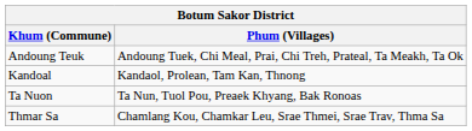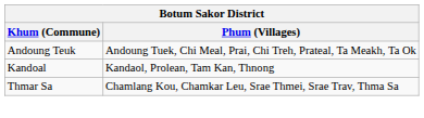 <table class="wikitable">
 <tr>
 <th colspan="2">Botum Sakor District</th>
 </tr>
 <tr>
 <th><a href='#'>Khum</a> (Commune)</th>
 <th><a href='#'>Phum</a> (Villages)</th>
 </tr>
 <tr>
 <td>Andoung Teuk</td>
 <td>Andoung Tuek, Chi Meal, Prai, Chi Treh, Prateal, Ta Meakh, Ta Ok</td>
 </tr>
 <tr>
 <td>Kandoal</td>
 <td>Kandaol, Prolean, Tam Kan, Thnong</td>
 </tr>
 <tr>
-<td>Ta Nuon</td>
-<td>Ta Nun, Tuol Pou, Preaek Khyang, Bak Ronoas</td>
-</tr>
-<tr>
 <td>Thmar Sa</td>
 <td>Chamlang Kou, Chamkar Leu, Srae Thmei, Srae Trav, Thma Sa</td>
 </tr>
 </table>
